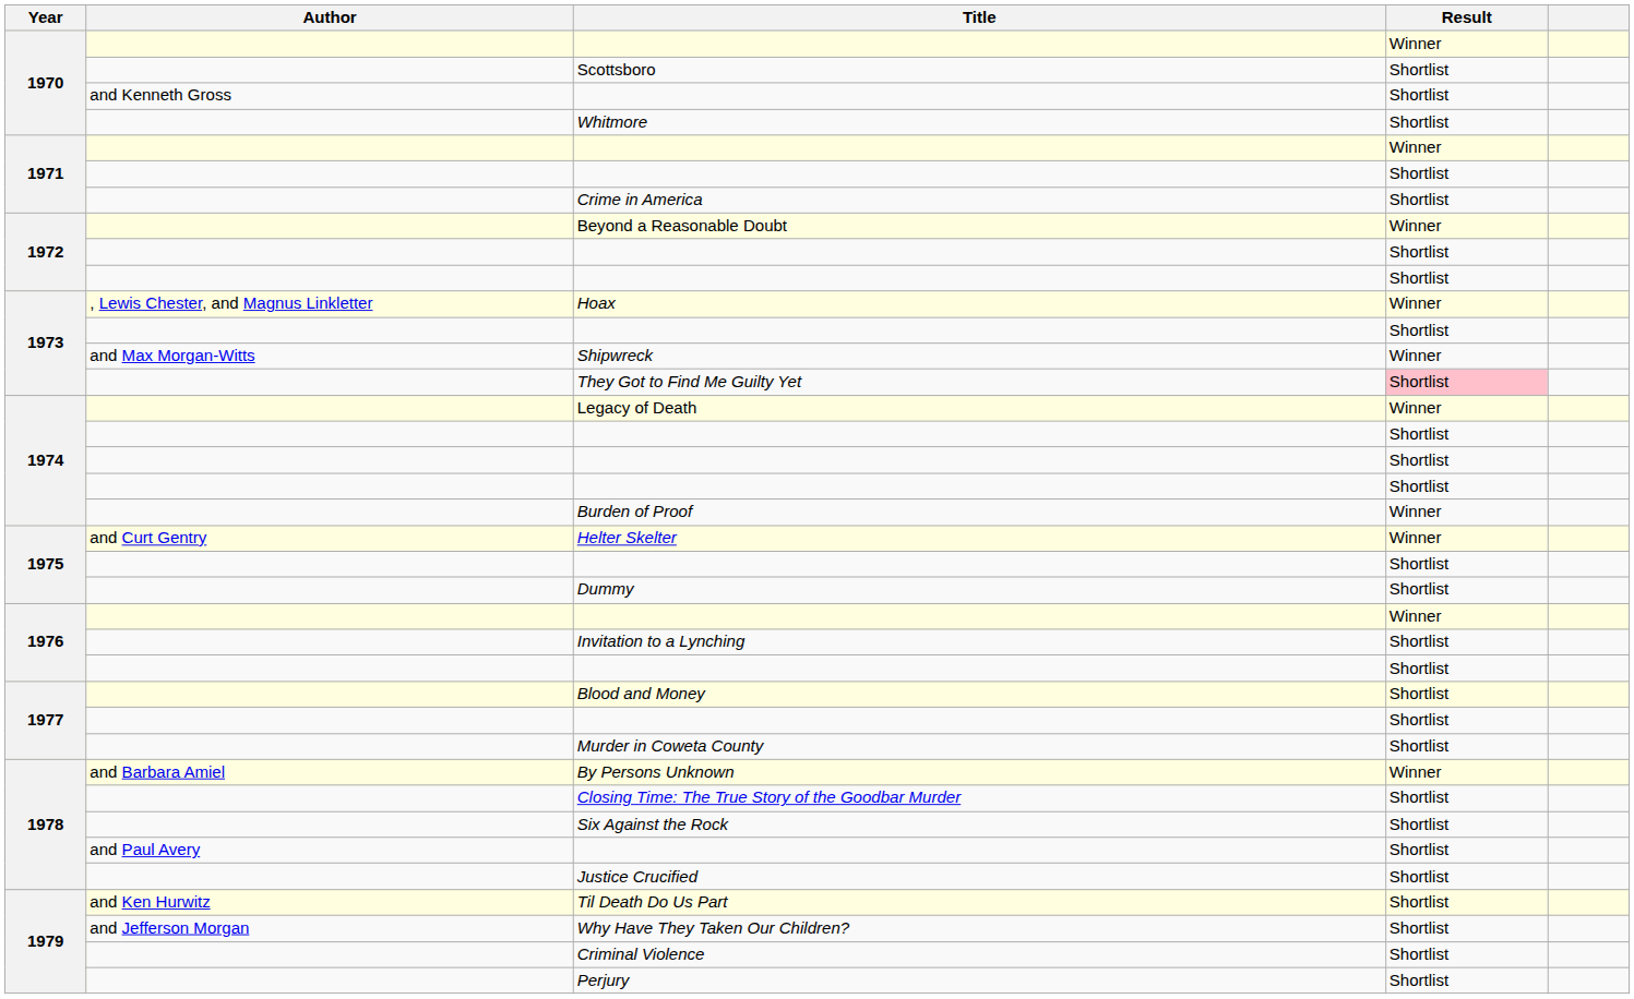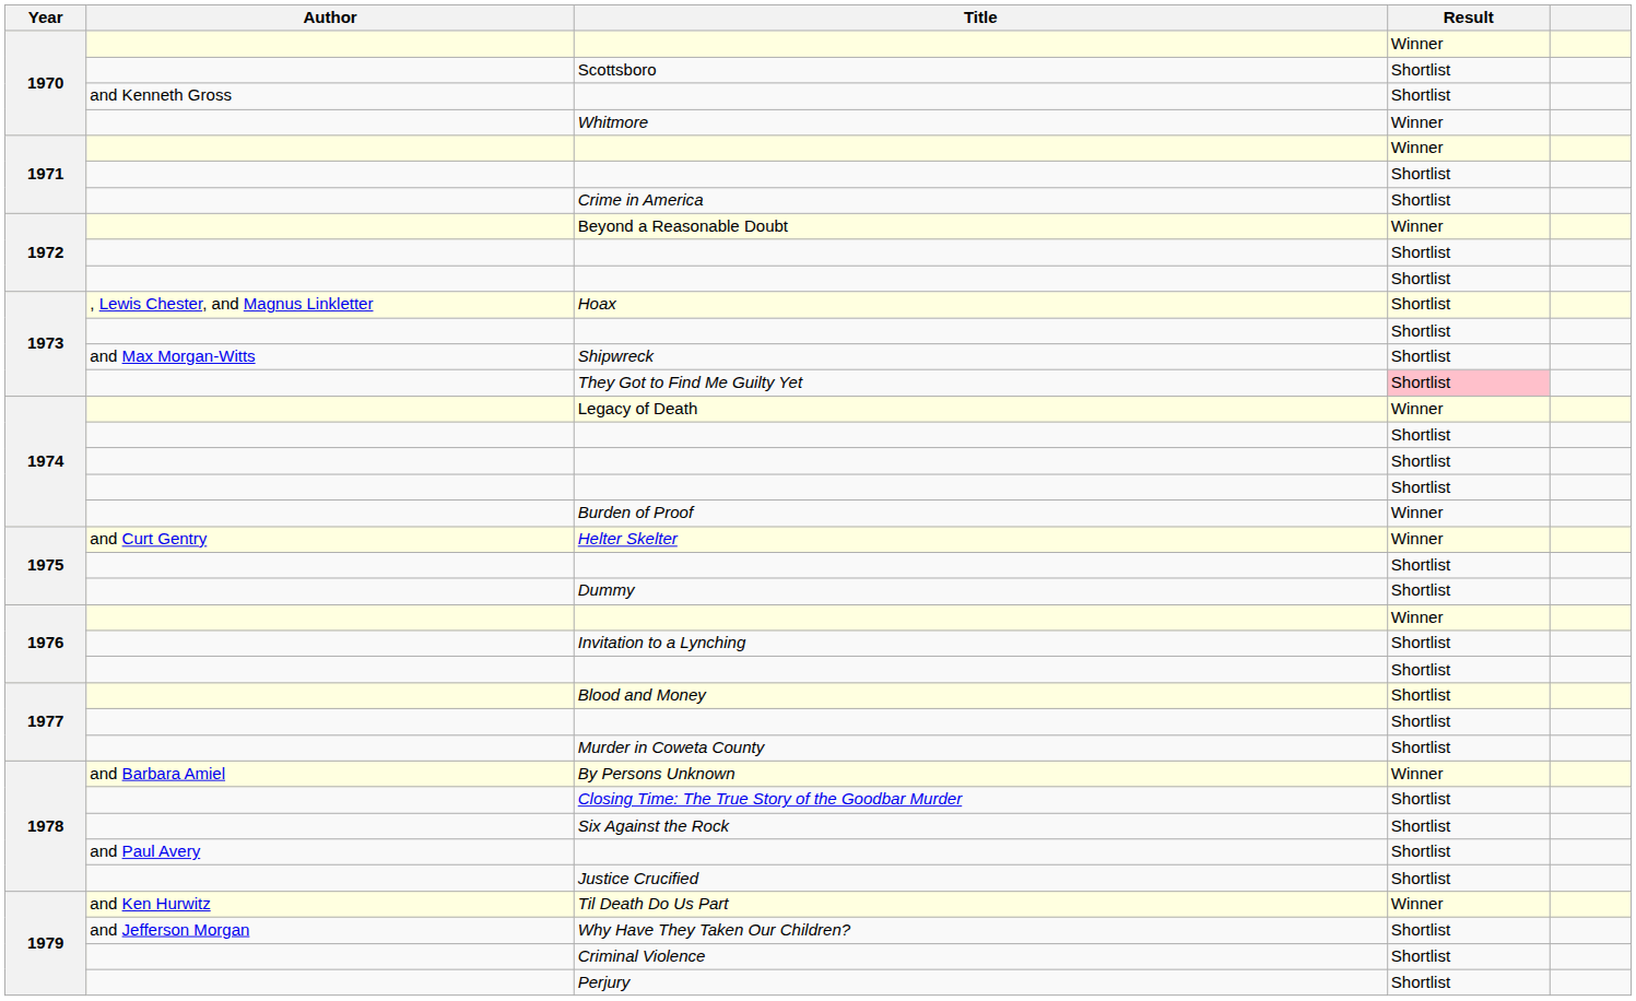 <table class="wikitable sortable mw-collapsible" style="width:100%">
 <tr>
 <th width="5%" scope="col">Year</th>
 <th width="30%" scope="col">Author</th>
 <th width="50%" scope="col">Title</th>
 <th width="10%" scope="col">Result</th>
 <th width="50%" scope="col"></th>
 </tr>
 <tr style="background:lightyellow;">
 <th rowspan="4">1970</th>
 <td></td>
 <td></td>
 <td>Winner</td>
 <td></td>
 </tr>
 <tr>
 <td></td>
 <td>Scottsboro</td>
 <td>Shortlist</td>
 <td></td>
 </tr>
 <tr>
 <td> and Kenneth Gross</td>
 <td></td>
 <td>Shortlist</td>
 <td></td>
 </tr>
 <tr>
 <td></td>
 <td><em>Whitmore</em></td>
-<td>Shortlist</td>
+<td>Winner</td>
 <td></td>
 </tr>
 <tr style="background:lightyellow;">
 <th rowspan="3">1971</th>
 <td></td>
 <td></td>
 <td>Winner</td>
 <td></td>
 </tr>
 <tr>
 <td></td>
 <td></td>
 <td>Shortlist</td>
 <td></td>
 </tr>
 <tr>
 <td></td>
 <td><em>Crime in America</em></td>
 <td>Shortlist</td>
 <td></td>
 </tr>
 <tr style="background:lightyellow;">
 <th rowspan="3">1972</th>
 <td></td>
 <td>Beyond a Reasonable Doubt</td>
 <td>Winner</td>
 <td></td>
 </tr>
 <tr>
 <td></td>
 <td></td>
 <td>Shortlist</td>
 <td></td>
 </tr>
 <tr>
 <td></td>
 <td></td>
 <td>Shortlist</td>
 <td></td>
 </tr>
 <tr style="background:lightyellow;">
 <th rowspan="4">1973</th>
 <td>, <a href='#'>Lewis Chester</a>, and <a href='#'>Magnus Linkletter</a></td>
 <td><em>Hoax</em></td>
-<td>Winner</td>
+<td>Shortlist</td>
 <td></td>
 </tr>
 <tr>
 <td></td>
 <td></td>
 <td>Shortlist</td>
 <td></td>
 </tr>
 <tr>
 <td> and <a href='#'>Max Morgan-Witts</a></td>
 <td><em>Shipwreck</em></td>
-<td>Winner</td>
+<td>Shortlist</td>
 <td></td>
 </tr>
 <tr>
 <td></td>
 <td><em>They Got to Find Me Guilty Yet</em></td>
 <td style="background: pink;">Shortlist</td>
 <td></td>
 </tr>
 <tr style="background:lightyellow;">
 <th rowspan="5">1974</th>
 <td></td>
 <td>Legacy of Death</td>
 <td>Winner</td>
 <td></td>
 </tr>
 <tr>
 <td></td>
 <td></td>
 <td>Shortlist</td>
 <td></td>
 </tr>
 <tr>
 <td></td>
 <td></td>
 <td>Shortlist</td>
 <td></td>
 </tr>
 <tr>
 <td></td>
 <td></td>
 <td>Shortlist</td>
 <td></td>
 </tr>
 <tr>
 <td></td>
 <td><em>Burden of Proof</em></td>
 <td>Winner</td>
 <td></td>
 </tr>
 <tr style="background:lightyellow;">
 <th rowspan="3">1975</th>
 <td> and <a href='#'>Curt Gentry</a></td>
 <td><a href='#'><em>Helter Skelter</em></a></td>
 <td>Winner</td>
 <td></td>
 </tr>
 <tr>
 <td></td>
 <td></td>
 <td>Shortlist</td>
 <td></td>
 </tr>
 <tr>
 <td></td>
 <td><em>Dummy</em></td>
 <td>Shortlist</td>
 <td></td>
 </tr>
 <tr style="background:lightyellow;">
 <th rowspan="3">1976</th>
 <td></td>
 <td></td>
 <td>Winner</td>
 <td></td>
 </tr>
 <tr>
 <td></td>
 <td><em>Invitation to a Lynching</em></td>
 <td>Shortlist</td>
 <td></td>
 </tr>
 <tr>
 <td></td>
 <td></td>
 <td>Shortlist</td>
 <td></td>
 </tr>
 <tr style="background:lightyellow;">
 <th rowspan="3">1977</th>
 <td></td>
 <td><em>Blood and Money</em></td>
 <td>Shortlist</td>
 <td></td>
 </tr>
 <tr>
 <td></td>
 <td></td>
 <td>Shortlist</td>
 <td></td>
 </tr>
 <tr>
 <td></td>
 <td><em>Murder in Coweta County</em></td>
 <td>Shortlist</td>
 <td></td>
 </tr>
 <tr style="background:lightyellow;">
 <th rowspan="5">1978</th>
 <td> and <a href='#'>Barbara Amiel</a></td>
 <td><em>By Persons Unknown</em></td>
 <td>Winner</td>
 <td></td>
 </tr>
 <tr>
 <td></td>
 <td><em><a href='#'>Closing Time: The True Story of the Goodbar Murder</a></em></td>
 <td>Shortlist</td>
 <td></td>
 </tr>
 <tr>
 <td></td>
 <td><em>Six Against the Rock</em></td>
 <td>Shortlist</td>
 <td></td>
 </tr>
 <tr>
 <td>  and <a href='#'>Paul Avery</a></td>
 <td></td>
 <td>Shortlist</td>
 <td></td>
 </tr>
 <tr>
 <td></td>
 <td><em>Justice Crucified</em></td>
 <td>Shortlist</td>
 <td></td>
 </tr>
 <tr style="background:lightyellow;">
 <th rowspan="4">1979</th>
 <td> and <a href='#'>Ken Hurwitz</a></td>
 <td><em>Til Death Do Us Part</em></td>
-<td>Shortlist</td>
+<td>Winner</td>
 <td></td>
 </tr>
 <tr>
 <td> and <a href='#'>Jefferson Morgan</a></td>
 <td><em>Why Have They Taken Our Children?</em></td>
 <td>Shortlist</td>
 <td></td>
 </tr>
 <tr>
 <td></td>
 <td><em>Criminal Violence</em></td>
 <td>Shortlist</td>
 <td></td>
 </tr>
 <tr>
 <td></td>
 <td><em>Perjury</em></td>
 <td>Shortlist</td>
 <td></td>
 </tr>
 </table>
